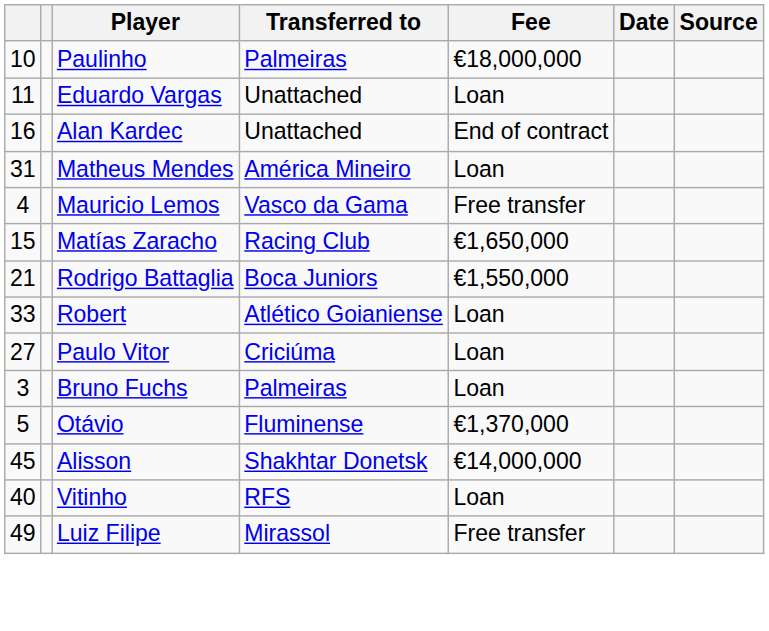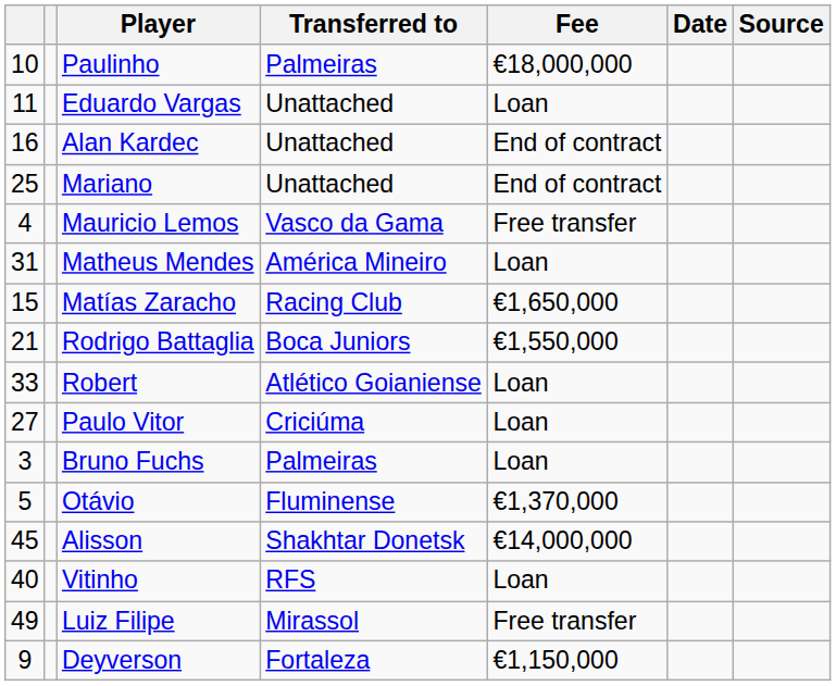 <table class="wikitable plainrowheaders sortable">
 <tr>
 <th></th>
 <th></th>
 <th>Player</th>
 <th>Transferred to</th>
 <th>Fee</th>
 <th>Date</th>
 <th>Source</th>
 </tr>
 <tr>
 <td align=center>10</td>
 <td align=center></td>
 <td> <a href='#'>Paulinho</a></td>
 <td><a href='#'>Palmeiras</a></td>
 <td>€18,000,000</td>
 <td></td>
 <td align=center></td>
 </tr>
 <tr>
 <td align=center>11</td>
 <td align=center></td>
 <td> <a href='#'>Eduardo Vargas</a></td>
 <td>Unattached</td>
 <td>Loan</td>
 <td></td>
 <td align=center></td>
 </tr>
 <tr>
 <td align=center>16</td>
 <td align=center></td>
 <td> <a href='#'>Alan Kardec</a></td>
 <td>Unattached</td>
 <td>End of contract</td>
 <td></td>
 <td align=center></td>
 </tr>
 <tr>
-<td align=center>31</td>
+<td align=center>25</td>
 <td align=center></td>
-<td> <a href='#'>Matheus Mendes</a></td>
-<td><a href='#'>América Mineiro</a></td>
-<td>Loan</td>
+<td> <a href='#'>Mariano</a></td>
+<td>Unattached</td>
+<td>End of contract</td>
 <td></td>
 <td align=center></td>
 </tr>
 <tr>
 <td align=center>4</td>
 <td align=center></td>
 <td> <a href='#'>Mauricio Lemos</a></td>
 <td><a href='#'>Vasco da Gama</a></td>
 <td>Free transfer</td>
+<td></td>
+<td align=center></td>
+</tr>
+<tr>
+<td align=center>31</td>
+<td align=center></td>
+<td> <a href='#'>Matheus Mendes</a></td>
+<td><a href='#'>América Mineiro</a></td>
+<td>Loan</td>
 <td></td>
 <td align=center></td>
 </tr>
 <tr>
 <td align=center>15</td>
 <td align=center></td>
 <td> <a href='#'>Matías Zaracho</a></td>
 <td> <a href='#'>Racing Club</a></td>
 <td>€1,650,000</td>
 <td></td>
 <td align=center></td>
 </tr>
 <tr>
 <td align=center>21</td>
 <td align=center></td>
 <td> <a href='#'>Rodrigo Battaglia</a></td>
 <td> <a href='#'>Boca Juniors</a></td>
 <td>€1,550,000</td>
 <td></td>
 <td align=center></td>
 </tr>
 <tr>
 <td align=center>33</td>
 <td align=center></td>
 <td> <a href='#'>Robert</a></td>
 <td><a href='#'>Atlético Goianiense</a></td>
 <td>Loan</td>
 <td></td>
 <td align=center></td>
 </tr>
 <tr>
 <td align=center>27</td>
 <td align=center></td>
 <td> <a href='#'>Paulo Vitor</a></td>
 <td><a href='#'>Criciúma</a></td>
 <td>Loan</td>
 <td></td>
 <td align=center></td>
 </tr>
 <tr>
 <td align=center>3</td>
 <td align=center></td>
 <td> <a href='#'>Bruno Fuchs</a></td>
 <td><a href='#'>Palmeiras</a></td>
 <td>Loan</td>
 <td></td>
 <td align=center></td>
 </tr>
 <tr>
 <td align=center>5</td>
 <td align=center></td>
 <td> <a href='#'>Otávio</a></td>
 <td><a href='#'>Fluminense</a></td>
 <td>€1,370,000</td>
 <td></td>
 <td align=center></td>
 </tr>
 <tr>
 <td align=center>45</td>
 <td align=center></td>
 <td> <a href='#'>Alisson</a></td>
 <td> <a href='#'>Shakhtar Donetsk</a></td>
 <td>€14,000,000</td>
 <td></td>
 <td align=center></td>
 </tr>
 <tr>
 <td align=center>40</td>
 <td align=center></td>
 <td> <a href='#'>Vitinho</a></td>
 <td> <a href='#'>RFS</a></td>
 <td>Loan</td>
 <td></td>
 <td align=center></td>
 </tr>
 <tr>
 <td align=center>49</td>
 <td align=center></td>
 <td> <a href='#'>Luiz Filipe</a></td>
 <td><a href='#'>Mirassol</a></td>
 <td>Free transfer</td>
 <td></td>
 <td align=center></td>
 </tr>
+<tr>
+<td align=center>9</td>
+<td align=center></td>
+<td> <a href='#'>Deyverson</a></td>
+<td><a href='#'>Fortaleza</a></td>
+<td>€1,150,000</td>
+<td></td>
+<td align=center></td>
+</tr>
 </table>
